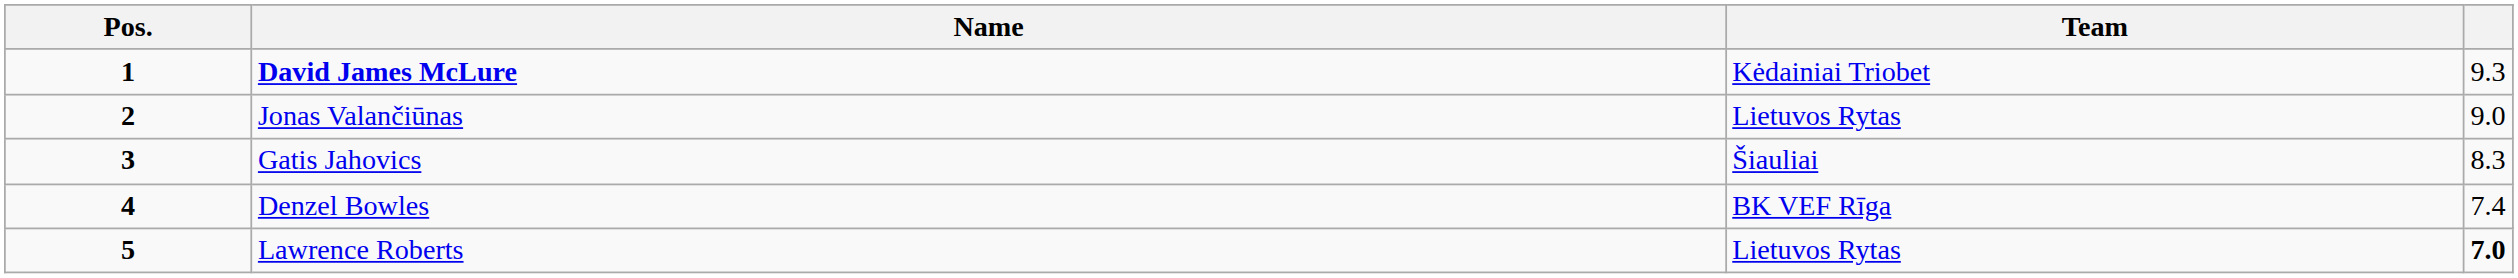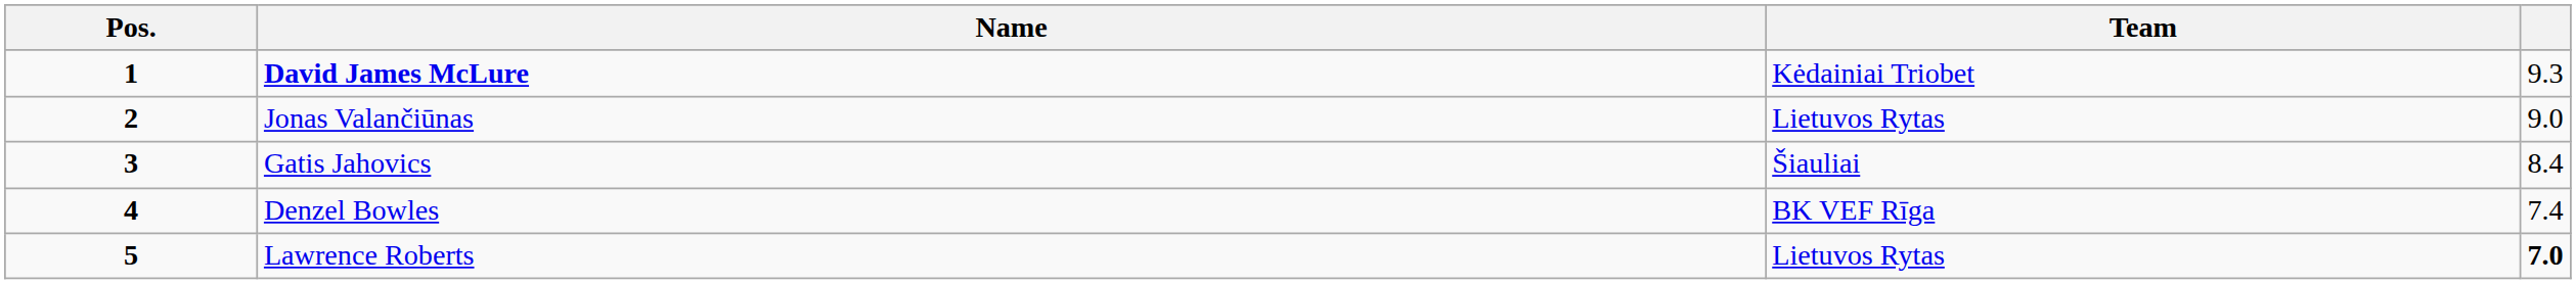 <table class="wikitable" style="width:90%;">
 <tr>
 <th style="width:10%;">Pos.</th>
 <th style="width:60%;">Name</th>
 <th style="width:40%;">Team</th>
 <th style="width:10%;"></th>
 </tr>
 <tr align=center>
 <td><strong>1</strong></td>
 <td align=left> <strong><a href='#'>David James McLure</a></strong></td>
 <td align=left> <a href='#'>Kėdainiai Triobet</a></td>
 <td>9.3</td>
 </tr>
 <tr align=center>
 <td><strong>2</strong></td>
 <td align=left> <a href='#'>Jonas Valančiūnas</a></td>
 <td align=left> <a href='#'>Lietuvos Rytas</a></td>
 <td>9.0</td>
 </tr>
 <tr align=center>
 <td><strong>3</strong></td>
 <td align=left> <a href='#'>Gatis Jahovics</a></td>
 <td align=left> <a href='#'>Šiauliai</a></td>
-<td>8.3</td>
+<td>8.4</td>
 </tr>
 <tr align=center>
 <td><strong>4</strong></td>
 <td align=left> <a href='#'>Denzel Bowles</a></td>
 <td align=left> <a href='#'>BK VEF Rīga</a></td>
 <td>7.4</td>
 </tr>
 <tr align=center>
 <td><strong>5</strong></td>
 <td align=left> <a href='#'>Lawrence Roberts</a></td>
 <td align=left> <a href='#'>Lietuvos Rytas</a></td>
 <td><strong>7.0</strong></td>
 </tr>
 </table>
